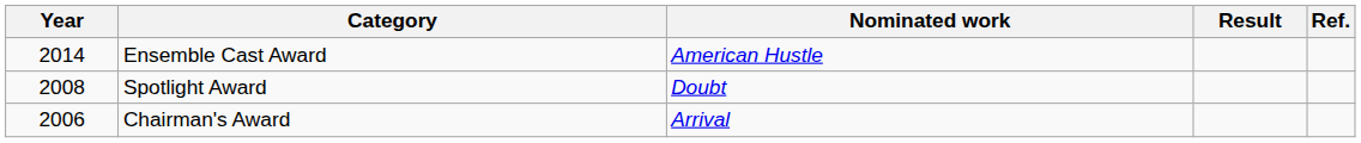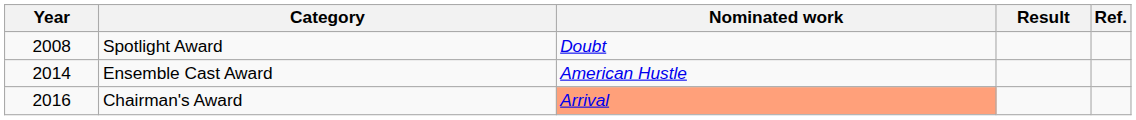 <table class=wikitable>
 <tr>
 <th scope="col" style="width:5em;">Year</th>
 <th scope="col" style="width:26em;">Category</th>
 <th scope="col" style="width:25em;">Nominated work</th>
 <th scope="col" style="width:5em;">Result</th>
 <th>Ref.</th>
 </tr>
 <tr>
+<td style="text-align:center;">2008</td>
+<td>Spotlight Award</td>
+<td><em><a href='#'>Doubt</a></em></td>
+<td></td>
+<td style="text-align:center;"></td>
+</tr>
+<tr>
 <td style="text-align:center;">2014</td>
 <td>Ensemble Cast Award</td>
 <td><em><a href='#'>American Hustle</a></em></td>
 <td></td>
 <td style="text-align:center;"></td>
 </tr>
 <tr>
-<td style="text-align:center;">2008</td>
-<td>Spotlight Award</td>
-<td><em><a href='#'>Doubt</a></em></td>
-<td></td>
-<td style="text-align:center;"></td>
-</tr>
-<tr>
-<td style="text-align:center;">2006</td>
+<td style="text-align:center;">2016</td>
 <td>Chairman's Award</td>
-<td><em><a href='#'>Arrival</a></em></td>
+<td style="background: lightsalmon;"><em><a href='#'>Arrival</a></em></td>
 <td></td>
 <td style="text-align:center;"></td>
 </tr>
 </table>
